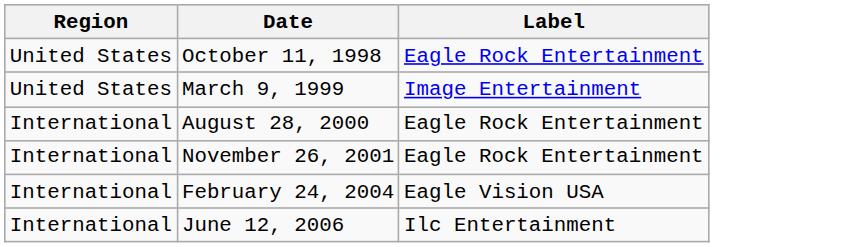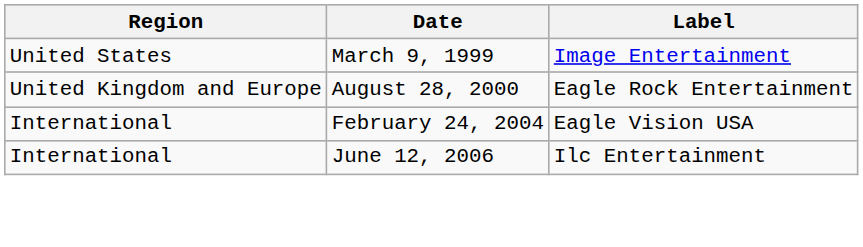 <table class="wikitable">
 <tr>
 <th align="center">Region</th>
 <th align="center">Date</th>
 <th align="center">Label</th>
 </tr>
 <tr>
 <td align="left">United States</td>
-<td align="left">October 11, 1998</td>
-<td align="left"><a href='#'>Eagle Rock Entertainment</a></td>
-</tr>
-<tr>
-<td align="left">United States</td>
 <td align="left">March 9, 1999</td>
 <td align="left"><a href='#'>Image Entertainment</a></td>
 </tr>
 <tr>
-<td align="left">International</td>
+<td align="left">United Kingdom and Europe</td>
 <td align="left">August 28, 2000</td>
-<td align="left">Eagle Rock Entertainment</td>
-</tr>
-<tr>
-<td align="left">International</td>
-<td align="left">November 26, 2001</td>
 <td align="left">Eagle Rock Entertainment</td>
 </tr>
 <tr>
 <td align="left">International</td>
 <td align="left">February 24, 2004</td>
 <td align="left">Eagle Vision USA</td>
 </tr>
 <tr>
 <td align="left">International</td>
 <td align="left">June 12, 2006</td>
 <td align="left">Ilc Entertainment</td>
 </tr>
 </table>
